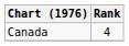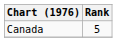 <table class="wikitable">
 <tr>
 <th>Chart (1976)</th>
 <th style="text-align:center;">Rank</th>
 </tr>
 <tr>
 <td>Canada </td>
-<td style="text-align:center;">4</td>
+<td style="text-align:center;">5</td>
 </tr>
 <tr>
 </tr>
 </table>
